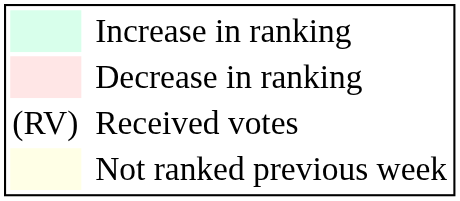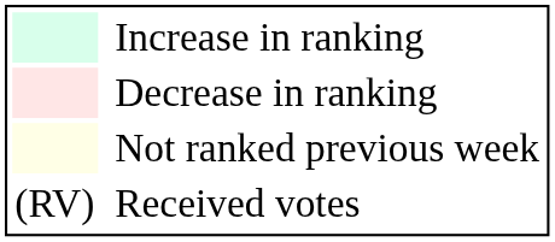 <table style="border:1px solid black;">
 <tr>
 <td style="background:#D8FFEB; width:20px;"></td>
 <td></td>
 <td>Increase in ranking</td>
 </tr>
 <tr>
 <td style="background:#FFE6E6; width:20px;"></td>
 <td></td>
 <td>Decrease in ranking</td>
 </tr>
 <tr>
+<td style="background:#FFFFE6; width:20px;"></td>
+<td></td>
+<td>Not ranked previous week</td>
+</tr>
+<tr>
 <td>(RV)</td>
 <td></td>
 <td>Received votes</td>
 </tr>
-<tr>
-<td style="background:#FFFFE6; width:20px;"></td>
-<td></td>
-<td>Not ranked previous week</td>
-</tr>
 </table>
